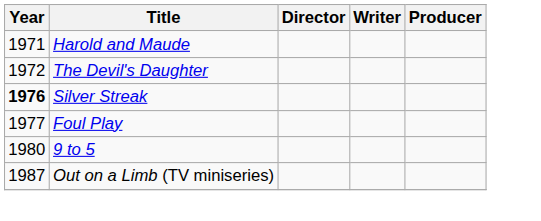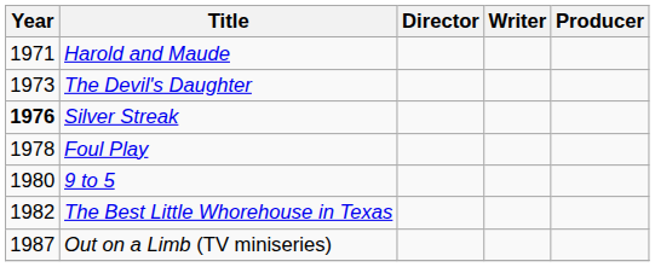 <table class="wikitable" border="1">
 <tr>
 <th>Year</th>
 <th>Title</th>
 <th>Director</th>
 <th>Writer</th>
 <th>Producer</th>
 </tr>
 <tr>
 <td>1971</td>
 <td><em><a href='#'>Harold and Maude</a></em></td>
 <td></td>
 <td></td>
 <td></td>
 </tr>
 <tr>
-<td>1972</td>
+<td>1973</td>
 <td><em><a href='#'>The Devil's Daughter</a></em></td>
 <td></td>
 <td></td>
 <td></td>
 </tr>
 <tr>
 <td><strong>1976</strong></td>
 <td><em><a href='#'>Silver Streak</a></em></td>
 <td></td>
 <td></td>
 <td></td>
 </tr>
 <tr>
-<td>1977</td>
+<td>1978</td>
 <td><em><a href='#'>Foul Play</a></em></td>
 <td></td>
 <td></td>
 <td></td>
 </tr>
 <tr>
 <td>1980</td>
 <td><em><a href='#'>9 to 5</a></em></td>
+<td></td>
+<td></td>
+<td></td>
+</tr>
+<tr>
+<td>1982</td>
+<td><em><a href='#'>The Best Little Whorehouse in Texas</a></em></td>
 <td></td>
 <td></td>
 <td></td>
 </tr>
 <tr>
 <td>1987</td>
 <td><em>Out on a Limb</em> (TV miniseries)</td>
 <td></td>
 <td></td>
 <td></td>
 </tr>
 <tr>
 </tr>
 </table>
